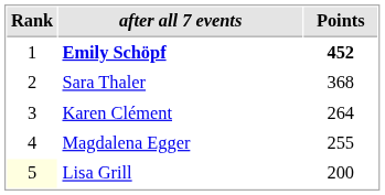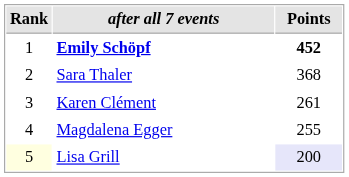 <table cellspacing="1" cellpadding="3" style="border:1px solid #aaa; font-size:86%;">
 <tr style="background:#e4e4e4;">
 <th style="border-bottom:1px solid #AAAAAA; width: 10px;">Rank</th>
 <th style="border-bottom:1px solid #AAAAAA; width: 180px;"><em>after all 7 events</em></th>
 <th style="border-bottom:1px solid #AAAAAA; width: 50px;">Points</th>
 </tr>
 <tr>
 <td align=center>1</td>
 <td> <strong><a href='#'>Emily Schöpf</a></strong></td>
 <td align=center><strong>452</strong></td>
 </tr>
 <tr>
 <td align=center>2</td>
 <td> <a href='#'>Sara Thaler</a></td>
 <td align=center>368</td>
 </tr>
 <tr>
 <td align=center>3</td>
 <td> <a href='#'>Karen Clément</a></td>
-<td align=center>264</td>
+<td align=center>261</td>
 </tr>
 <tr>
 <td align=center>4</td>
 <td> <a href='#'>Magdalena Egger</a></td>
 <td align=center>255</td>
 </tr>
 <tr>
 <td align=center style="background: lightyellow;">5</td>
 <td> <a href='#'>Lisa Grill</a></td>
-<td align=center>200</td>
+<td align=center style="background: lavender;">200</td>
 </tr>
 </table>
